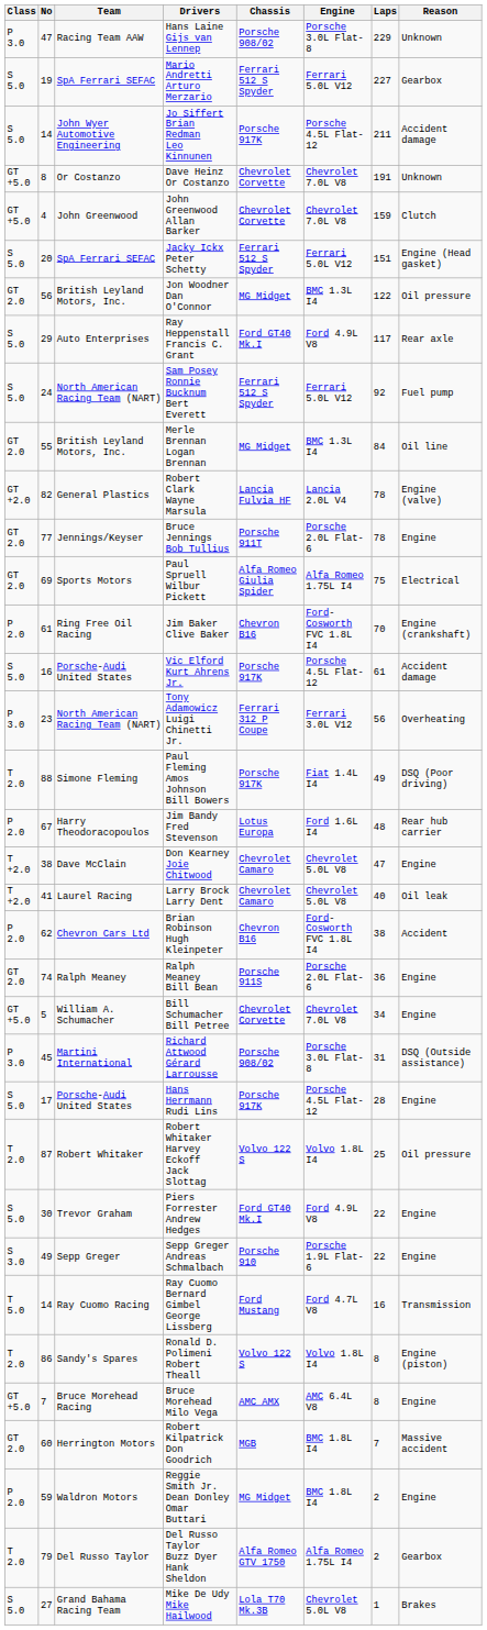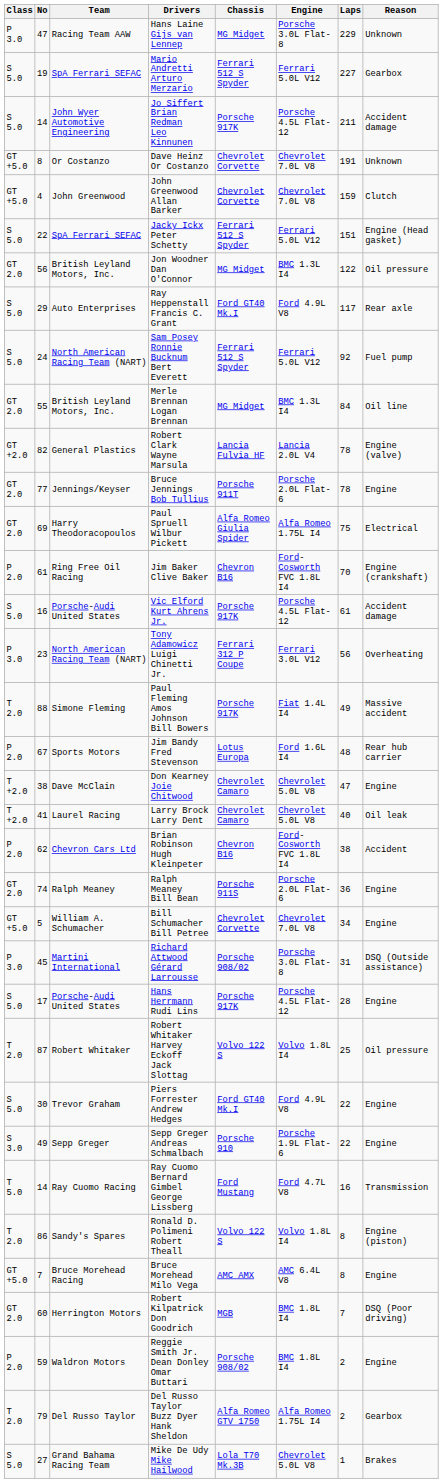 <table class="wikitable sortable" style="font-size: 95%;">
 <tr>
 <th>Class</th>
 <th>No</th>
 <th>Team</th>
 <th>Drivers</th>
 <th>Chassis</th>
 <th>Engine</th>
 <th>Laps</th>
 <th>Reason</th>
 </tr>
 <tr>
 <td>P<br>3.0</td>
 <td>47</td>
 <td> Racing Team AAW</td>
 <td> Hans Laine<br> <a href='#'>Gijs van Lennep</a></td>
-<td><a href='#'>Porsche 908/02</a></td>
+<td><a href='#'>MG Midget</a></td>
 <td><a href='#'>Porsche</a> 3.0L Flat-8</td>
 <td>229</td>
 <td>Unknown</td>
 </tr>
 <tr>
 <td>S<br>5.0</td>
 <td>19</td>
 <td> <a href='#'>SpA Ferrari SEFAC</a></td>
 <td> <a href='#'>Mario Andretti</a><br> <a href='#'>Arturo Merzario</a></td>
 <td><a href='#'>Ferrari 512 S Spyder</a></td>
 <td><a href='#'>Ferrari</a> 5.0L V12</td>
 <td>227</td>
 <td>Gearbox</td>
 </tr>
 <tr>
 <td>S<br>5.0</td>
 <td>14</td>
 <td> <a href='#'>John Wyer Automotive Engineering</a></td>
 <td> <a href='#'>Jo Siffert</a><br> <a href='#'>Brian Redman</a><br> <a href='#'>Leo Kinnunen</a></td>
 <td><a href='#'>Porsche 917K</a></td>
 <td><a href='#'>Porsche</a> 4.5L Flat-12</td>
 <td>211</td>
 <td>Accident damage</td>
 </tr>
 <tr>
 <td>GT<br>+5.0</td>
 <td>8</td>
 <td> Or Costanzo</td>
 <td> Dave Heinz<br> Or Costanzo</td>
 <td><a href='#'>Chevrolet Corvette</a></td>
 <td><a href='#'>Chevrolet</a> 7.0L V8</td>
 <td>191</td>
 <td>Unknown</td>
 </tr>
 <tr>
 <td>GT<br>+5.0</td>
 <td>4</td>
 <td> John Greenwood</td>
 <td> John Greenwood<br> Allan Barker</td>
 <td><a href='#'>Chevrolet Corvette</a></td>
 <td><a href='#'>Chevrolet</a> 7.0L V8</td>
 <td>159</td>
 <td>Clutch</td>
 </tr>
 <tr>
 <td>S<br>5.0</td>
-<td>20</td>
+<td>22</td>
 <td> <a href='#'>SpA Ferrari SEFAC</a></td>
 <td> <a href='#'>Jacky Ickx</a><br> Peter Schetty</td>
 <td><a href='#'>Ferrari 512 S Spyder</a></td>
 <td><a href='#'>Ferrari</a> 5.0L V12</td>
 <td>151</td>
 <td>Engine (Head gasket)</td>
 </tr>
 <tr>
 <td>GT<br>2.0</td>
 <td>56</td>
 <td> British Leyland Motors, Inc.</td>
 <td> Jon Woodner <br> Dan O'Connor</td>
 <td><a href='#'>MG Midget</a></td>
 <td><a href='#'>BMC</a> 1.3L I4</td>
 <td>122</td>
 <td>Oil pressure</td>
 </tr>
 <tr>
 <td>S<br>5.0</td>
 <td>29</td>
 <td> Auto Enterprises</td>
 <td> Ray Heppenstall<br> Francis C. Grant</td>
 <td><a href='#'>Ford GT40 Mk.I</a></td>
 <td><a href='#'>Ford</a> 4.9L V8</td>
 <td>117</td>
 <td>Rear axle</td>
 </tr>
 <tr>
 <td>S<br>5.0</td>
 <td>24</td>
 <td> <a href='#'>North American Racing Team</a> (NART)</td>
 <td> <a href='#'>Sam Posey</a><br> <a href='#'>Ronnie Bucknum</a><br> Bert Everett</td>
 <td><a href='#'>Ferrari 512 S Spyder</a></td>
 <td><a href='#'>Ferrari</a> 5.0L V12</td>
 <td>92</td>
 <td>Fuel pump</td>
 </tr>
 <tr>
 <td>GT<br>2.0</td>
 <td>55</td>
 <td> British Leyland Motors, Inc.</td>
 <td> Merle Brennan <br> Logan Brennan</td>
 <td><a href='#'>MG Midget</a></td>
 <td><a href='#'>BMC</a> 1.3L I4</td>
 <td>84</td>
 <td>Oil line</td>
 </tr>
 <tr>
 <td>GT<br>+2.0</td>
 <td>82</td>
 <td> General Plastics</td>
 <td> Robert Clark<br>  Wayne Marsula</td>
 <td><a href='#'>Lancia Fulvia HF</a></td>
 <td><a href='#'>Lancia</a> 2.0L V4</td>
 <td>78</td>
 <td>Engine (valve)</td>
 </tr>
 <tr>
 <td>GT<br>2.0</td>
 <td>77</td>
 <td> Jennings/Keyser</td>
 <td> Bruce Jennings<br> <a href='#'>Bob Tullius</a></td>
 <td><a href='#'>Porsche 911T</a></td>
 <td><a href='#'>Porsche</a> 2.0L Flat-6</td>
 <td>78</td>
 <td>Engine</td>
 </tr>
 <tr>
 <td>GT<br>2.0</td>
 <td>69</td>
-<td> Sports Motors</td>
+<td> Harry Theodoracopoulos</td>
 <td> Paul Spruell<br> Wilbur Pickett</td>
 <td><a href='#'>Alfa Romeo Giulia Spider</a></td>
 <td><a href='#'>Alfa Romeo</a> 1.75L I4</td>
 <td>75</td>
 <td>Electrical</td>
 </tr>
 <tr>
 <td>P<br>2.0</td>
 <td>61</td>
 <td> Ring Free Oil Racing</td>
 <td> Jim Baker<br> Clive Baker</td>
 <td><a href='#'>Chevron B16</a></td>
 <td><a href='#'>Ford</a>-<a href='#'>Cosworth</a> FVC 1.8L I4</td>
 <td>70</td>
 <td>Engine (crankshaft)</td>
 </tr>
 <tr>
 <td>S<br>5.0</td>
 <td>16</td>
 <td> <a href='#'>Porsche</a>-<a href='#'>Audi</a> United States</td>
 <td> <a href='#'>Vic Elford</a><br> <a href='#'>Kurt Ahrens Jr.</a></td>
 <td><a href='#'>Porsche 917K</a></td>
 <td><a href='#'>Porsche</a> 4.5L Flat-12</td>
 <td>61</td>
 <td>Accident damage</td>
 </tr>
 <tr>
 <td>P<br>3.0</td>
 <td>23</td>
 <td> <a href='#'>North American Racing Team</a> (NART)</td>
 <td> <a href='#'>Tony Adamowicz</a><br> Luigi Chinetti Jr.</td>
 <td><a href='#'>Ferrari 312 P Coupe</a></td>
 <td><a href='#'>Ferrari</a> 3.0L V12</td>
 <td>56</td>
 <td>Overheating</td>
 </tr>
 <tr>
 <td>T<br>2.0</td>
 <td>88</td>
 <td> Simone Fleming</td>
 <td> Paul Fleming<br> Amos Johnson<br> Bill Bowers</td>
 <td><a href='#'>Porsche 917K</a></td>
 <td><a href='#'>Fiat</a> 1.4L I4</td>
 <td>49</td>
-<td>DSQ (Poor driving)</td>
+<td>Massive accident</td>
 </tr>
 <tr>
 <td>P<br>2.0</td>
 <td>67</td>
-<td> Harry Theodoracopoulos</td>
+<td> Sports Motors</td>
 <td> Jim Bandy<br> Fred Stevenson</td>
 <td><a href='#'>Lotus Europa</a></td>
 <td><a href='#'>Ford</a> 1.6L I4</td>
 <td>48</td>
 <td>Rear hub carrier</td>
 </tr>
 <tr>
 <td>T<br>+2.0</td>
 <td>38</td>
 <td> Dave McClain</td>
 <td> Don Kearney<br> <a href='#'>Joie Chitwood</a></td>
 <td><a href='#'>Chevrolet Camaro</a></td>
 <td><a href='#'>Chevrolet</a> 5.0L V8</td>
 <td>47</td>
 <td>Engine</td>
 </tr>
 <tr>
 <td>T<br>+2.0</td>
 <td>41</td>
 <td> Laurel Racing</td>
 <td> Larry Brock<br> Larry Dent</td>
 <td><a href='#'>Chevrolet Camaro</a></td>
 <td><a href='#'>Chevrolet</a> 5.0L V8</td>
 <td>40</td>
 <td>Oil leak</td>
 </tr>
 <tr>
 <td>P<br>2.0</td>
 <td>62</td>
 <td> <a href='#'>Chevron Cars Ltd</a></td>
 <td> Brian Robinson<br> Hugh Kleinpeter</td>
 <td><a href='#'>Chevron B16</a></td>
 <td><a href='#'>Ford</a>-<a href='#'>Cosworth</a> FVC 1.8L I4</td>
 <td>38</td>
 <td>Accident</td>
 </tr>
 <tr>
 <td>GT<br>2.0</td>
 <td>74</td>
 <td> Ralph Meaney</td>
 <td> Ralph Meaney<br> Bill Bean</td>
 <td><a href='#'>Porsche 911S</a></td>
 <td><a href='#'>Porsche</a> 2.0L Flat-6</td>
 <td>36</td>
 <td>Engine</td>
 </tr>
 <tr>
 <td>GT<br>+5.0</td>
 <td>5</td>
 <td> William A. Schumacher</td>
 <td> Bill Schumacher<br> Bill Petree</td>
 <td><a href='#'>Chevrolet Corvette</a></td>
 <td><a href='#'>Chevrolet</a> 7.0L V8</td>
 <td>34</td>
 <td>Engine</td>
 </tr>
 <tr>
 <td>P<br>3.0</td>
 <td>45</td>
 <td> <a href='#'>Martini International</a></td>
 <td> <a href='#'>Richard Attwood</a><br> <a href='#'>Gérard Larrousse</a></td>
 <td><a href='#'>Porsche 908/02</a></td>
 <td><a href='#'>Porsche</a> 3.0L Flat-8</td>
 <td>31</td>
 <td>DSQ (Outside assistance)</td>
 </tr>
 <tr>
 <td>S<br>5.0</td>
 <td>17</td>
 <td> <a href='#'>Porsche</a>-<a href='#'>Audi</a> United States</td>
 <td> <a href='#'>Hans Herrmann</a><br> Rudi Lins</td>
 <td><a href='#'>Porsche 917K</a></td>
 <td><a href='#'>Porsche</a> 4.5L Flat-12</td>
 <td>28</td>
 <td>Engine</td>
 </tr>
 <tr>
 <td>T<br>2.0</td>
 <td>87</td>
 <td> Robert Whitaker</td>
 <td> Robert Whitaker<br> Harvey Eckoff<br> Jack Slottag</td>
 <td><a href='#'>Volvo 122 S</a></td>
 <td><a href='#'>Volvo</a> 1.8L I4</td>
 <td>25</td>
 <td>Oil pressure</td>
 </tr>
 <tr>
 <td>S<br>5.0</td>
 <td>30</td>
 <td> Trevor Graham</td>
 <td> Piers Forrester<br> Andrew Hedges</td>
 <td><a href='#'>Ford GT40 Mk.I</a></td>
 <td><a href='#'>Ford</a> 4.9L V8</td>
 <td>22</td>
 <td>Engine</td>
 </tr>
 <tr>
 <td>S<br>3.0</td>
 <td>49</td>
 <td> Sepp Greger</td>
 <td> Sepp Greger<br> Andreas Schmalbach</td>
 <td><a href='#'>Porsche 910</a></td>
 <td><a href='#'>Porsche</a> 1.9L Flat-6</td>
 <td>22</td>
 <td>Engine</td>
 </tr>
 <tr>
 <td>T<br>5.0</td>
 <td>14</td>
 <td> Ray Cuomo Racing</td>
 <td> Ray Cuomo<br> Bernard Gimbel<br> George Lissberg</td>
 <td><a href='#'>Ford Mustang</a></td>
 <td><a href='#'>Ford</a> 4.7L V8</td>
 <td>16</td>
 <td>Transmission</td>
 </tr>
 <tr>
 <td>T<br>2.0</td>
 <td>86</td>
 <td> Sandy's Spares</td>
 <td> Ronald D. Polimeni<br> Robert Theall</td>
 <td><a href='#'>Volvo 122 S</a></td>
 <td><a href='#'>Volvo</a> 1.8L I4</td>
 <td>8</td>
 <td>Engine (piston)</td>
 </tr>
 <tr>
 <td>GT<br>+5.0</td>
 <td>7</td>
 <td> Bruce Morehead Racing</td>
 <td> Bruce Morehead<br> Milo Vega</td>
 <td><a href='#'>AMC AMX</a></td>
 <td><a href='#'>AMC</a> 6.4L V8</td>
 <td>8</td>
 <td>Engine</td>
 </tr>
 <tr>
 <td>GT<br>2.0</td>
 <td>60</td>
 <td> Herrington Motors</td>
 <td> Robert Kilpatrick<br> Don Goodrich</td>
 <td><a href='#'>MGB</a></td>
 <td><a href='#'>BMC</a> 1.8L I4</td>
 <td>7</td>
-<td>Massive accident</td>
+<td>DSQ (Poor driving)</td>
 </tr>
 <tr>
 <td>P<br>2.0</td>
 <td>59</td>
 <td> Waldron Motors</td>
 <td> Reggie Smith Jr.<br> Dean Donley<br> Omar Buttari</td>
-<td><a href='#'>MG Midget</a></td>
+<td><a href='#'>Porsche 908/02</a></td>
 <td><a href='#'>BMC</a> 1.8L I4</td>
 <td>2</td>
 <td>Engine</td>
 </tr>
 <tr>
 <td>T<br>2.0</td>
 <td>79</td>
 <td> Del Russo Taylor</td>
 <td> Del Russo Taylor<br> Buzz Dyer<br> Hank Sheldon</td>
 <td><a href='#'>Alfa Romeo GTV 1750</a></td>
 <td><a href='#'>Alfa Romeo</a> 1.75L I4</td>
 <td>2</td>
 <td>Gearbox</td>
 </tr>
 <tr>
 <td>S<br>5.0</td>
 <td>27</td>
 <td> Grand Bahama Racing Team</td>
 <td> Mike De Udy<br> <a href='#'>Mike Hailwood</a></td>
 <td><a href='#'>Lola T70 Mk.3B</a></td>
 <td><a href='#'>Chevrolet</a> 5.0L V8</td>
 <td>1</td>
 <td>Brakes</td>
 </tr>
 </table>
